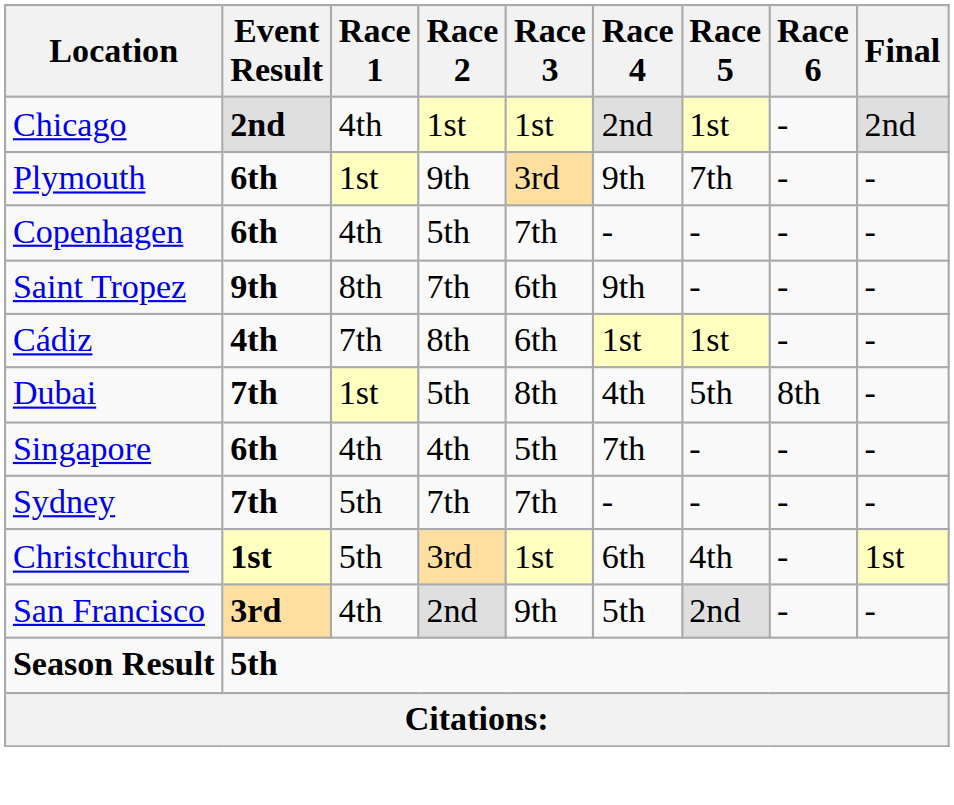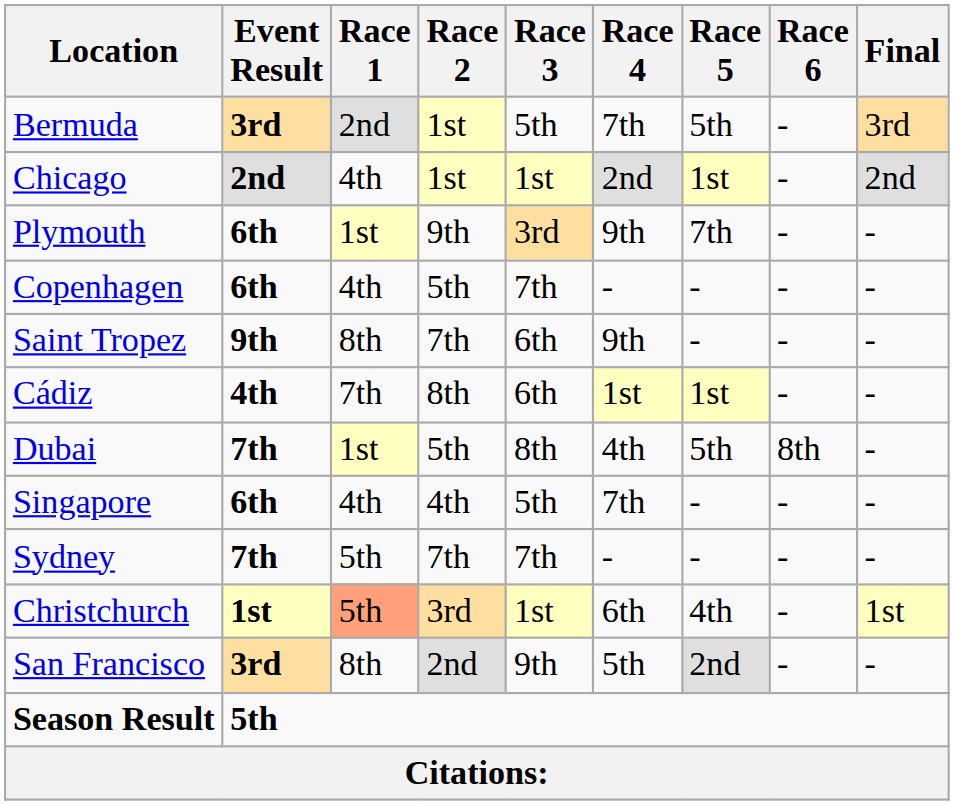 <table class="wikitable">
 <tr>
 <th>Location</th>
 <th>Event<br>Result</th>
 <th>Race<br>1</th>
 <th>Race<br>2</th>
 <th>Race<br>3</th>
 <th>Race<br>4</th>
 <th>Race<br>5</th>
 <th>Race<br>6</th>
 <th>Final</th>
+</tr>
+<tr>
+<td> <a href='#'>Bermuda</a></td>
+<td style="background:#FFDF9F;"><strong>3rd</strong></td>
+<td style="background:#DFDFDF;">2nd</td>
+<td style="background:#FFFFBF;">1st</td>
+<td>5th</td>
+<td>7th</td>
+<td>5th</td>
+<td>-</td>
+<td style="background:#FFDF9F;">3rd</td>
 </tr>
 <tr>
 <td> <a href='#'>Chicago</a></td>
 <td style="background:#DFDFDF;"><strong>2nd</strong></td>
 <td>4th</td>
 <td style="background:#FFFFBF;">1st</td>
 <td style="background:#FFFFBF;">1st</td>
 <td style="background:#DFDFDF;">2nd</td>
 <td style="background:#FFFFBF;">1st</td>
 <td>-</td>
 <td style="background:#DFDFDF;">2nd</td>
 </tr>
 <tr>
 <td> <a href='#'>Plymouth</a></td>
 <td><strong>6th</strong></td>
 <td style="background:#FFFFBF;">1st</td>
 <td>9th</td>
 <td style="background:#FFDF9F;">3rd</td>
 <td>9th</td>
 <td>7th</td>
 <td>-</td>
 <td>-</td>
 </tr>
 <tr>
 <td> <a href='#'>Copenhagen</a></td>
 <td><strong>6th</strong></td>
 <td>4th</td>
 <td>5th</td>
 <td>7th</td>
 <td>-</td>
 <td>-</td>
 <td>-</td>
 <td>-</td>
 </tr>
 <tr>
 <td> <a href='#'>Saint Tropez</a></td>
 <td><strong>9th</strong></td>
 <td>8th</td>
 <td>7th</td>
 <td>6th</td>
 <td>9th</td>
 <td>-</td>
 <td>-</td>
 <td>-</td>
 </tr>
 <tr>
 <td> <a href='#'>Cádiz</a></td>
 <td><strong>4th</strong></td>
 <td>7th</td>
 <td>8th</td>
 <td>6th</td>
 <td style="background:#FFFFBF;">1st</td>
 <td style="background:#FFFFBF;">1st</td>
 <td>-</td>
 <td>-</td>
 </tr>
 <tr>
 <td> <a href='#'>Dubai</a></td>
 <td><strong>7th</strong></td>
 <td style="background:#FFFFBF;">1st</td>
 <td>5th</td>
 <td>8th</td>
 <td>4th</td>
 <td>5th</td>
 <td>8th</td>
 <td>-</td>
 </tr>
 <tr>
 <td> <a href='#'>Singapore</a></td>
 <td><strong>6th</strong></td>
 <td>4th</td>
 <td>4th</td>
 <td>5th</td>
 <td>7th</td>
 <td>-</td>
 <td>-</td>
 <td>-</td>
 </tr>
 <tr>
 <td> <a href='#'>Sydney</a></td>
 <td><strong>7th</strong></td>
 <td>5th</td>
 <td>7th</td>
 <td>7th</td>
 <td>-</td>
 <td>-</td>
 <td>-</td>
 <td>-</td>
 </tr>
 <tr>
 <td> <a href='#'>Christchurch</a></td>
 <td style="background:#FFFFBF;"><strong>1st</strong></td>
-<td>5th</td>
+<td style="background: lightsalmon;">5th</td>
 <td style="background:#FFDF9F;">3rd</td>
 <td style="background:#FFFFBF;">1st</td>
 <td>6th</td>
 <td>4th</td>
 <td>-</td>
 <td style="background:#FFFFBF;">1st</td>
 </tr>
 <tr>
 <td> <a href='#'>San Francisco</a></td>
 <td style="background:#FFDF9F;"><strong>3rd</strong></td>
-<td>4th</td>
+<td>8th</td>
 <td style="background:#DFDFDF;">2nd</td>
 <td>9th</td>
 <td>5th</td>
 <td style="background:#DFDFDF;">2nd</td>
 <td>-</td>
 <td>-</td>
 </tr>
 <tr>
 <td><strong>Season Result</strong></td>
 <td colspan="8"><strong>5th</strong></td>
 </tr>
 <tr>
 <th colspan="9">Citations:</th>
 </tr>
 </table>
